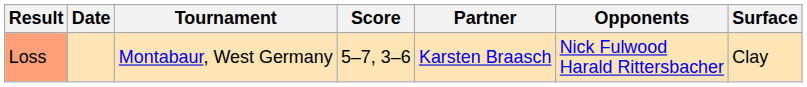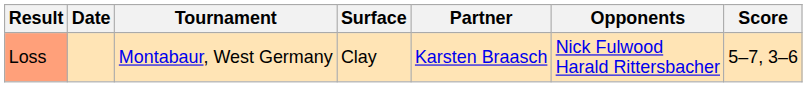 <table class="sortable wikitable">
 <tr>
 <th>Result</th>
 <th>Date</th>
 <th>Tournament</th>
-<th class="unsortable">Score</th>
+<th>Surface</th>
 <th>Partner</th>
 <th>Opponents</th>
-<th>Surface</th>
+<th class="unsortable">Score</th>
 </tr>
 <tr>
 <td bgcolor=FFA07A>Loss</td>
 <td style="background:moccasin;"></td>
 <td style="background:moccasin;"><a href='#'>Montabaur</a>, West Germany</td>
-<td style="background:moccasin;">5–7, 3–6</td>
+<td style="background:moccasin;">Clay</td>
 <td style="background:moccasin;"> <a href='#'>Karsten Braasch</a></td>
 <td style="background:moccasin;"> <a href='#'>Nick Fulwood</a> <br>  <a href='#'>Harald Rittersbacher</a></td>
-<td style="background:moccasin;">Clay</td>
+<td style="background:moccasin;">5–7, 3–6</td>
 </tr>
 </table>
